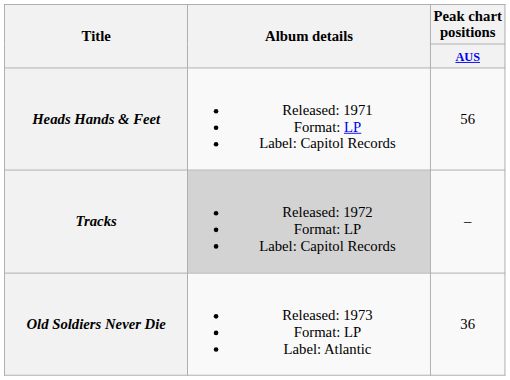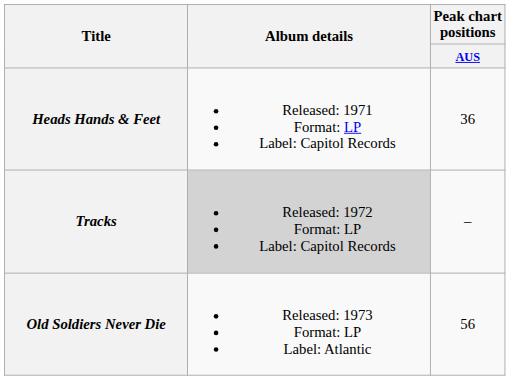 <table class="wikitable plainrowheaders" style="text-align:center;" border="1">
 <tr>
 <th scope="col" rowspan="2" style="width:12em;">Title</th>
 <th scope="col" rowspan="2" style="width:16em;">Album details</th>
 <th scope="col" colspan="1">Peak chart<br>positions</th>
 </tr>
 <tr>
 <th scope="col" style="text-align:center;"><small><a href='#'>AUS</a></small><br></th>
 </tr>
 <tr>
 <th scope="row"><em>Heads Hands & Feet</em></th>
 <td><br><ul><li>Released: 1971</li><li>Format: <a href='#'>LP</a></li><li>Label: Capitol Records</li></ul></td>
-<td align="center">56</td>
+<td align="center">36</td>
 </tr>
 <tr>
 <th scope="row"><em>Tracks</em></th>
 <td style="background: lightgrey;"><br><ul><li>Released: 1972</li><li>Format: LP</li><li>Label: Capitol Records</li></ul></td>
 <td align="center">–</td>
 </tr>
 <tr>
 <th scope="row"><em>Old Soldiers Never Die</em></th>
 <td><br><ul><li>Released: 1973</li><li>Format: LP</li><li>Label: Atlantic</li></ul></td>
-<td align="center">36</td>
+<td align="center">56</td>
 </tr>
 </table>
